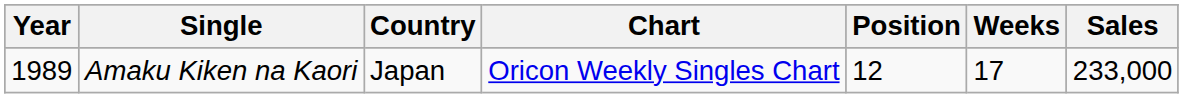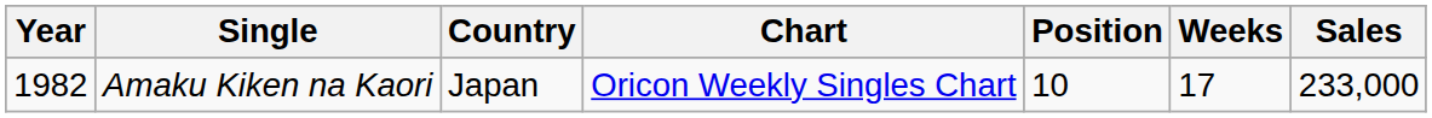 <table class="wikitable">
 <tr>
 <th>Year</th>
 <th>Single</th>
 <th>Country</th>
 <th>Chart</th>
 <th>Position</th>
 <th>Weeks</th>
 <th>Sales</th>
 </tr>
 <tr>
-<td>1989</td>
+<td>1982</td>
 <td><em>Amaku Kiken na Kaori</em></td>
 <td>Japan</td>
 <td><a href='#'>Oricon Weekly Singles Chart</a></td>
-<td>12</td>
+<td>10</td>
 <td>17</td>
 <td>233,000</td>
 </tr>
 </table>
